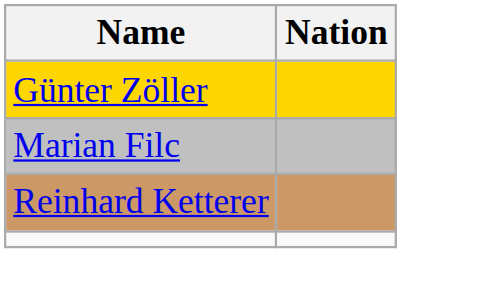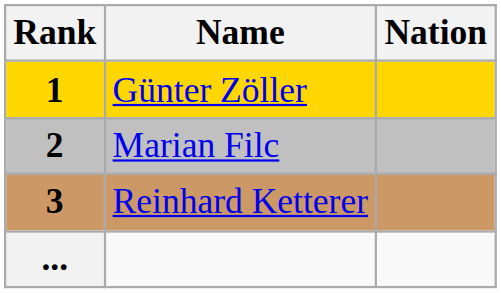 <table class="wikitable">
 <tr>
+<th>Rank</th>
 <th>Name</th>
 <th>Nation</th>
 </tr>
 <tr bgcolor="gold">
+<td align="center"><strong>1</strong></td>
 <td><a href='#'>Günter Zöller</a></td>
 <td></td>
 </tr>
 <tr bgcolor="silver">
+<td align="center"><strong>2</strong></td>
 <td><a href='#'>Marian Filc</a></td>
 <td></td>
 </tr>
 <tr bgcolor="cc9966">
+<td align="center"><strong>3</strong></td>
 <td><a href='#'>Reinhard Ketterer</a></td>
 <td></td>
 </tr>
 <tr>
+<th>...</th>
 <td></td>
 <td></td>
 </tr>
 </table>
